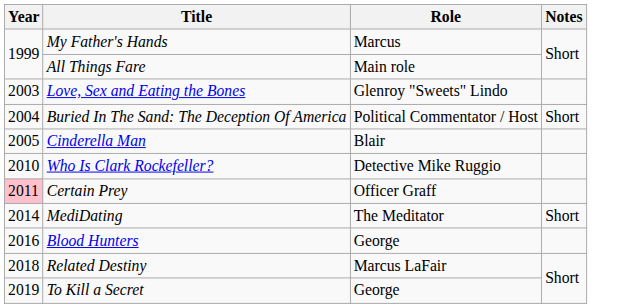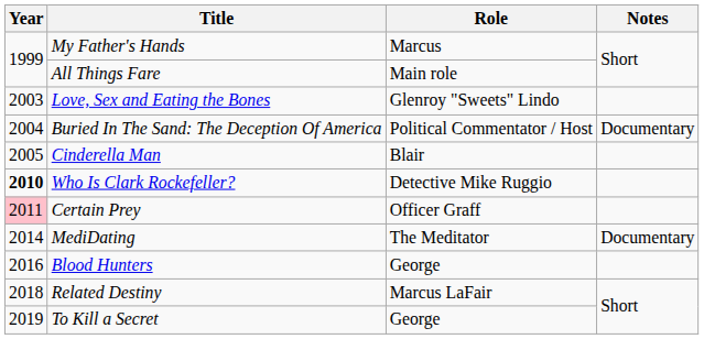 <table class="wikitable sortable">
 <tr>
 <th>Year</th>
 <th>Title</th>
 <th>Role</th>
 <th>Notes</th>
 </tr>
 <tr>
 <td rowspan=2>1999</td>
 <td><em>My Father's Hands</em></td>
 <td>Marcus</td>
 <td rowspan=2>Short</td>
 </tr>
 <tr>
 <td><em>All Things Fare</em></td>
 <td>Main role</td>
 </tr>
 <tr>
 <td>2003</td>
 <td><em><a href='#'>Love, Sex and Eating the Bones</a></em></td>
 <td>Glenroy "Sweets" Lindo</td>
 <td></td>
 </tr>
 <tr>
 <td>2004</td>
 <td><em>Buried In The Sand: The Deception Of America</em></td>
 <td>Political Commentator / Host</td>
-<td>Short</td>
+<td>Documentary</td>
 </tr>
 <tr>
 <td>2005</td>
 <td><em><a href='#'>Cinderella Man</a></em></td>
 <td>Blair</td>
 <td></td>
 </tr>
 <tr>
-<td>2010</td>
+<td><strong>2010</strong></td>
 <td><em><a href='#'>Who Is Clark Rockefeller?</a></em></td>
 <td>Detective Mike Ruggio</td>
 <td></td>
 </tr>
 <tr>
 <td style="background: pink;">2011</td>
 <td><em>Certain Prey</em></td>
 <td>Officer Graff</td>
 <td></td>
 </tr>
 <tr>
 <td>2014</td>
 <td><em>MediDating</em></td>
 <td>The Meditator</td>
-<td>Short</td>
+<td>Documentary</td>
 </tr>
 <tr>
 <td>2016</td>
 <td><em><a href='#'>Blood Hunters</a></em></td>
 <td>George</td>
 <td></td>
 </tr>
 <tr>
 <td>2018</td>
 <td><em>Related Destiny</em></td>
 <td>Marcus LaFair</td>
 <td rowspan=2>Short</td>
 </tr>
 <tr>
 <td>2019</td>
 <td><em>To Kill a Secret</em></td>
 <td>George</td>
 </tr>
 </table>
